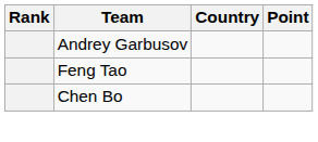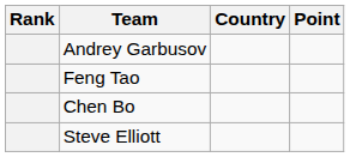 <table class="wikitable sortable">
 <tr>
 <th>Rank</th>
 <th>Team</th>
 <th>Country</th>
 <th>Point</th>
 </tr>
 <tr>
 <th></th>
 <td>Andrey Garbusov</td>
 <td></td>
 <td></td>
 </tr>
 <tr>
 <th></th>
 <td>Feng Tao</td>
 <td></td>
 <td></td>
 </tr>
 <tr>
 <th></th>
 <td>Chen Bo</td>
 <td></td>
 <td></td>
 </tr>
+<tr>
+<th></th>
+<td>Steve Elliott</td>
+<td></td>
+<td></td>
+</tr>
 </table>
